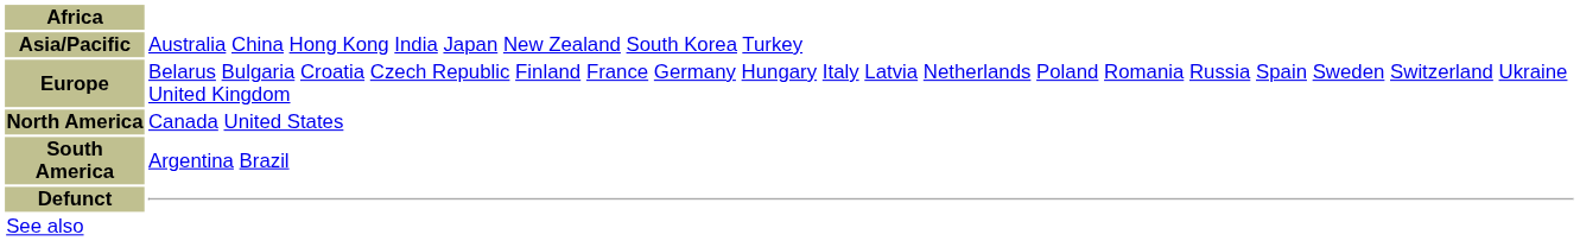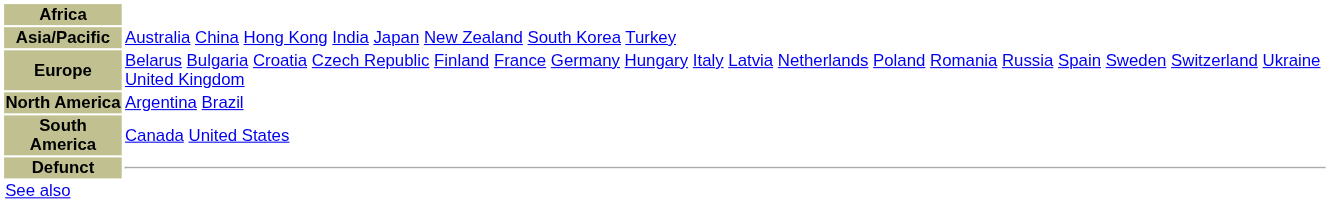 <table class="toccolours">
 <tr>
 <th bgcolor=c0c090>Africa</th>
 <td></td>
 </tr>
 <tr>
 <th bgcolor=c0c090>Asia/Pacific</th>
 <td><a href='#'>Australia</a> <a href='#'>China</a> <a href='#'>Hong Kong</a> <a href='#'>India</a> <a href='#'>Japan</a> <a href='#'>New Zealand</a> <a href='#'>South Korea</a>  <a href='#'>Turkey</a></td>
 </tr>
 <tr>
 <th bgcolor=c0c090>Europe</th>
 <td><a href='#'>Belarus</a> <a href='#'>Bulgaria</a> <a href='#'>Croatia</a> <a href='#'>Czech Republic</a> <a href='#'>Finland</a> <a href='#'>France</a> <a href='#'>Germany</a> <a href='#'>Hungary</a> <a href='#'>Italy</a> <a href='#'>Latvia</a> <a href='#'>Netherlands</a> <a href='#'>Poland</a> <a href='#'>Romania</a> <a href='#'>Russia</a> <a href='#'>Spain</a> <a href='#'>Sweden</a> <a href='#'>Switzerland</a> <a href='#'>Ukraine</a> <a href='#'>United Kingdom</a></td>
 </tr>
 <tr>
 <th bgcolor=c0c090>North America</th>
-<td><a href='#'>Canada</a> <a href='#'>United States</a></td>
+<td><a href='#'>Argentina</a> <a href='#'>Brazil</a></td>
 </tr>
 <tr>
 <th bgcolor=c0c090>South America</th>
-<td><a href='#'>Argentina</a> <a href='#'>Brazil</a></td>
+<td><a href='#'>Canada</a> <a href='#'>United States</a></td>
 </tr>
 <tr>
 <th bgcolor=c0c090>Defunct</th>
 <td colspan=2><hr></td>
 </tr>
 <tr>
 <td colspan=2><a href='#'>See also</a></td>
 </tr>
 </table>
